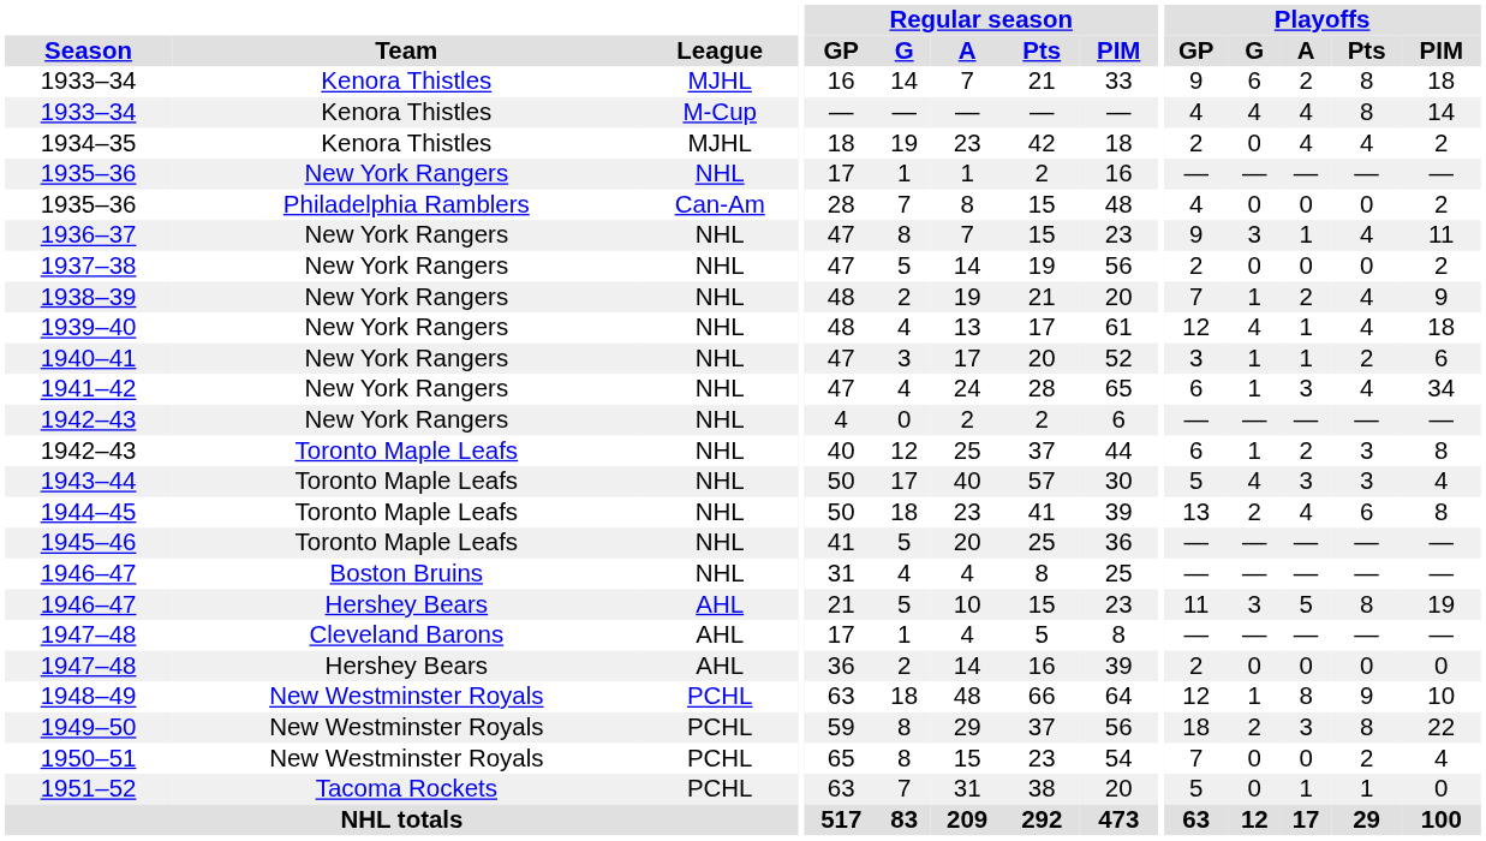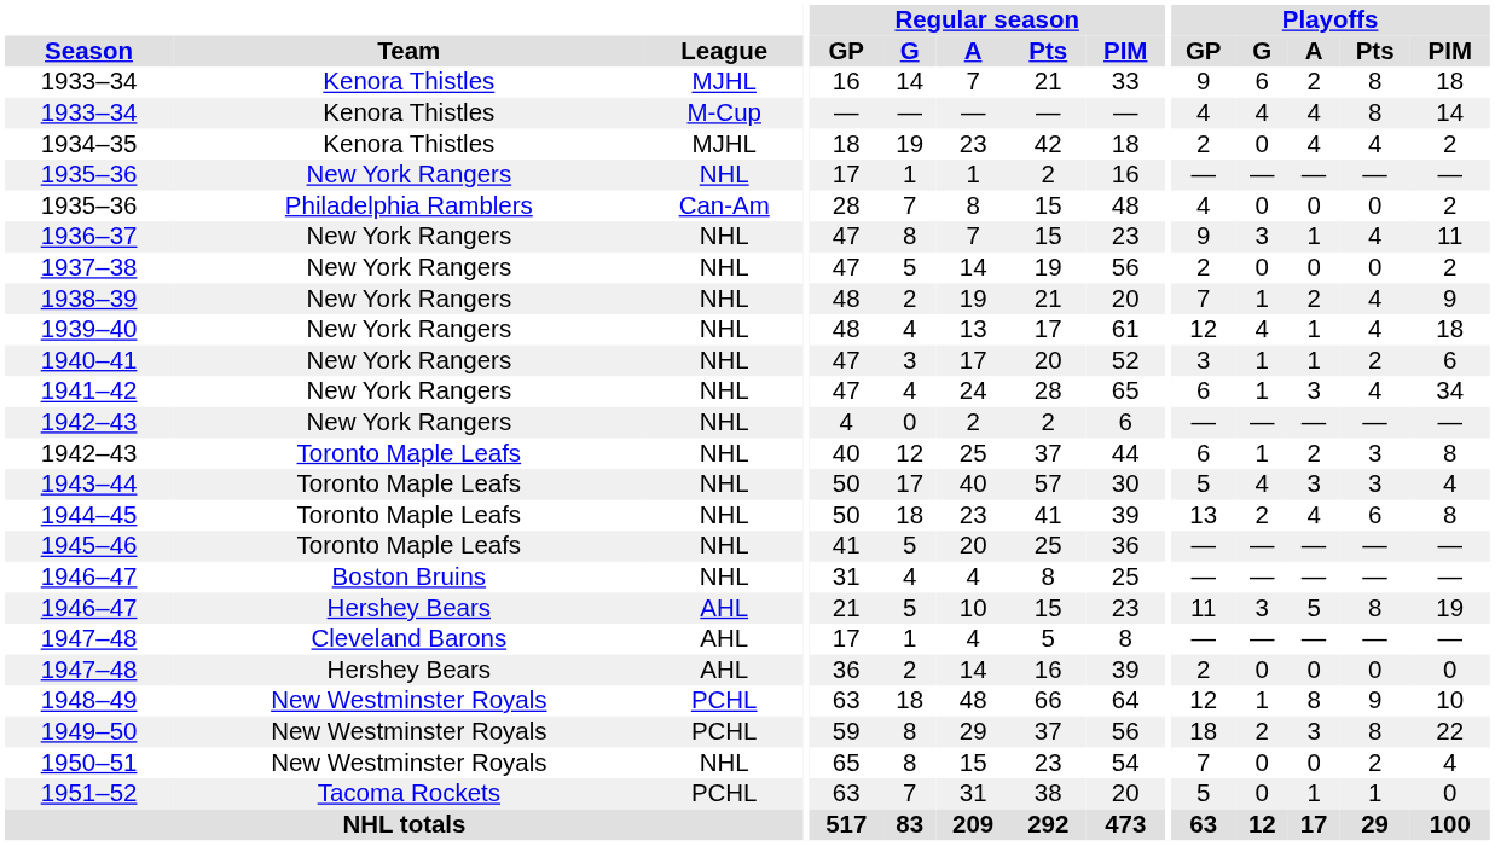 <table border="0" cellpadding="1" cellspacing="0" style="text-align:center; width:60em">
 <tr bgcolor="#e0e0e0">
 <th colspan="3" bgcolor="#ffffff"></th>
 <th rowspan="100" bgcolor="#ffffff"></th>
 <th colspan="5"><a href='#'>Regular season</a></th>
 <th rowspan="100" bgcolor="#ffffff"></th>
 <th colspan="5"><a href='#'>Playoffs</a></th>
 </tr>
 <tr bgcolor="#e0e0e0">
 <th><a href='#'>Season</a></th>
 <th>Team</th>
 <th>League</th>
 <th>GP</th>
 <th><a href='#'>G</a></th>
 <th><a href='#'>A</a></th>
 <th><a href='#'>Pts</a></th>
 <th><a href='#'>PIM</a></th>
 <th>GP</th>
 <th>G</th>
 <th>A</th>
 <th>Pts</th>
 <th>PIM</th>
 </tr>
 <tr>
 <td>1933–34</td>
 <td><a href='#'>Kenora Thistles</a></td>
 <td><a href='#'>MJHL</a></td>
 <td>16</td>
 <td>14</td>
 <td>7</td>
 <td>21</td>
 <td>33</td>
 <td>9</td>
 <td>6</td>
 <td>2</td>
 <td>8</td>
 <td>18</td>
 </tr>
 <tr bgcolor="#f0f0f0">
 <td><a href='#'>1933–34</a></td>
 <td>Kenora Thistles</td>
 <td><a href='#'>M-Cup</a></td>
 <td>—</td>
 <td>—</td>
 <td>—</td>
 <td>—</td>
 <td>—</td>
 <td>4</td>
 <td>4</td>
 <td>4</td>
 <td>8</td>
 <td>14</td>
 </tr>
 <tr>
 <td>1934–35</td>
 <td>Kenora Thistles</td>
 <td>MJHL</td>
 <td>18</td>
 <td>19</td>
 <td>23</td>
 <td>42</td>
 <td>18</td>
 <td>2</td>
 <td>0</td>
 <td>4</td>
 <td>4</td>
 <td>2</td>
 </tr>
 <tr bgcolor="#f0f0f0">
 <td><a href='#'>1935–36</a></td>
 <td><a href='#'>New York Rangers</a></td>
 <td><a href='#'>NHL</a></td>
 <td>17</td>
 <td>1</td>
 <td>1</td>
 <td>2</td>
 <td>16</td>
 <td>—</td>
 <td>—</td>
 <td>—</td>
 <td>—</td>
 <td>—</td>
 </tr>
 <tr>
 <td>1935–36</td>
 <td><a href='#'>Philadelphia Ramblers</a></td>
 <td><a href='#'>Can-Am</a></td>
 <td>28</td>
 <td>7</td>
 <td>8</td>
 <td>15</td>
 <td>48</td>
 <td>4</td>
 <td>0</td>
 <td>0</td>
 <td>0</td>
 <td>2</td>
 </tr>
 <tr bgcolor="#f0f0f0">
 <td><a href='#'>1936–37</a></td>
 <td>New York Rangers</td>
 <td>NHL</td>
 <td>47</td>
 <td>8</td>
 <td>7</td>
 <td>15</td>
 <td>23</td>
 <td>9</td>
 <td>3</td>
 <td>1</td>
 <td>4</td>
 <td>11</td>
 </tr>
 <tr>
 <td><a href='#'>1937–38</a></td>
 <td>New York Rangers</td>
 <td>NHL</td>
 <td>47</td>
 <td>5</td>
 <td>14</td>
 <td>19</td>
 <td>56</td>
 <td>2</td>
 <td>0</td>
 <td>0</td>
 <td>0</td>
 <td>2</td>
 </tr>
 <tr bgcolor="#f0f0f0">
 <td><a href='#'>1938–39</a></td>
 <td>New York Rangers</td>
 <td>NHL</td>
 <td>48</td>
 <td>2</td>
 <td>19</td>
 <td>21</td>
 <td>20</td>
 <td>7</td>
 <td>1</td>
 <td>2</td>
 <td>4</td>
 <td>9</td>
 </tr>
 <tr>
 <td><a href='#'>1939–40</a></td>
 <td>New York Rangers</td>
 <td>NHL</td>
 <td>48</td>
 <td>4</td>
 <td>13</td>
 <td>17</td>
 <td>61</td>
 <td>12</td>
 <td>4</td>
 <td>1</td>
 <td>4</td>
 <td>18</td>
 </tr>
 <tr bgcolor="#f0f0f0">
 <td><a href='#'>1940–41</a></td>
 <td>New York Rangers</td>
 <td>NHL</td>
 <td>47</td>
 <td>3</td>
 <td>17</td>
 <td>20</td>
 <td>52</td>
 <td>3</td>
 <td>1</td>
 <td>1</td>
 <td>2</td>
 <td>6</td>
 </tr>
 <tr>
 <td><a href='#'>1941–42</a></td>
 <td>New York Rangers</td>
 <td>NHL</td>
 <td>47</td>
 <td>4</td>
 <td>24</td>
 <td>28</td>
 <td>65</td>
 <td>6</td>
 <td>1</td>
 <td>3</td>
 <td>4</td>
 <td>34</td>
 </tr>
 <tr bgcolor="#f0f0f0">
 <td><a href='#'>1942–43</a></td>
 <td>New York Rangers</td>
 <td>NHL</td>
 <td>4</td>
 <td>0</td>
 <td>2</td>
 <td>2</td>
 <td>6</td>
 <td>—</td>
 <td>—</td>
 <td>—</td>
 <td>—</td>
 <td>—</td>
 </tr>
 <tr>
 <td>1942–43</td>
 <td><a href='#'>Toronto Maple Leafs</a></td>
 <td>NHL</td>
 <td>40</td>
 <td>12</td>
 <td>25</td>
 <td>37</td>
 <td>44</td>
 <td>6</td>
 <td>1</td>
 <td>2</td>
 <td>3</td>
 <td>8</td>
 </tr>
 <tr bgcolor="#f0f0f0">
 <td><a href='#'>1943–44</a></td>
 <td>Toronto Maple Leafs</td>
 <td>NHL</td>
 <td>50</td>
 <td>17</td>
 <td>40</td>
 <td>57</td>
 <td>30</td>
 <td>5</td>
 <td>4</td>
 <td>3</td>
 <td>3</td>
 <td>4</td>
 </tr>
 <tr>
 <td><a href='#'>1944–45</a></td>
 <td>Toronto Maple Leafs</td>
 <td>NHL</td>
 <td>50</td>
 <td>18</td>
 <td>23</td>
 <td>41</td>
 <td>39</td>
 <td>13</td>
 <td>2</td>
 <td>4</td>
 <td>6</td>
 <td>8</td>
 </tr>
 <tr bgcolor="#f0f0f0">
 <td><a href='#'>1945–46</a></td>
 <td>Toronto Maple Leafs</td>
 <td>NHL</td>
 <td>41</td>
 <td>5</td>
 <td>20</td>
 <td>25</td>
 <td>36</td>
 <td>—</td>
 <td>—</td>
 <td>—</td>
 <td>—</td>
 <td>—</td>
 </tr>
 <tr>
 <td><a href='#'>1946–47</a></td>
 <td><a href='#'>Boston Bruins</a></td>
 <td>NHL</td>
 <td>31</td>
 <td>4</td>
 <td>4</td>
 <td>8</td>
 <td>25</td>
 <td>—</td>
 <td>—</td>
 <td>—</td>
 <td>—</td>
 <td>—</td>
 </tr>
 <tr bgcolor="#f0f0f0">
 <td><a href='#'>1946–47</a></td>
 <td><a href='#'>Hershey Bears</a></td>
 <td><a href='#'>AHL</a></td>
 <td>21</td>
 <td>5</td>
 <td>10</td>
 <td>15</td>
 <td>23</td>
 <td>11</td>
 <td>3</td>
 <td>5</td>
 <td>8</td>
 <td>19</td>
 </tr>
 <tr>
 <td><a href='#'>1947–48</a></td>
 <td><a href='#'>Cleveland Barons</a></td>
 <td>AHL</td>
 <td>17</td>
 <td>1</td>
 <td>4</td>
 <td>5</td>
 <td>8</td>
 <td>—</td>
 <td>—</td>
 <td>—</td>
 <td>—</td>
 <td>—</td>
 </tr>
 <tr bgcolor="#f0f0f0">
 <td><a href='#'>1947–48</a></td>
 <td>Hershey Bears</td>
 <td>AHL</td>
 <td>36</td>
 <td>2</td>
 <td>14</td>
 <td>16</td>
 <td>39</td>
 <td>2</td>
 <td>0</td>
 <td>0</td>
 <td>0</td>
 <td>0</td>
 </tr>
 <tr>
 <td><a href='#'>1948–49</a></td>
 <td><a href='#'>New Westminster Royals</a></td>
 <td><a href='#'>PCHL</a></td>
 <td>63</td>
 <td>18</td>
 <td>48</td>
 <td>66</td>
 <td>64</td>
 <td>12</td>
 <td>1</td>
 <td>8</td>
 <td>9</td>
 <td>10</td>
 </tr>
 <tr bgcolor="#f0f0f0">
 <td><a href='#'>1949–50</a></td>
 <td>New Westminster Royals</td>
 <td>PCHL</td>
 <td>59</td>
 <td>8</td>
 <td>29</td>
 <td>37</td>
 <td>56</td>
 <td>18</td>
 <td>2</td>
 <td>3</td>
 <td>8</td>
 <td>22</td>
 </tr>
 <tr>
 <td><a href='#'>1950–51</a></td>
 <td>New Westminster Royals</td>
-<td>PCHL</td>
+<td>NHL</td>
 <td>65</td>
 <td>8</td>
 <td>15</td>
 <td>23</td>
 <td>54</td>
 <td>7</td>
 <td>0</td>
 <td>0</td>
 <td>2</td>
 <td>4</td>
 </tr>
 <tr bgcolor="#f0f0f0">
 <td><a href='#'>1951–52</a></td>
 <td><a href='#'>Tacoma Rockets</a></td>
 <td>PCHL</td>
 <td>63</td>
 <td>7</td>
 <td>31</td>
 <td>38</td>
 <td>20</td>
 <td>5</td>
 <td>0</td>
 <td>1</td>
 <td>1</td>
 <td>0</td>
 </tr>
 <tr bgcolor="#e0e0e0">
 <th colspan="3">NHL totals</th>
 <th>517</th>
 <th>83</th>
 <th>209</th>
 <th>292</th>
 <th>473</th>
 <th>63</th>
 <th>12</th>
 <th>17</th>
 <th>29</th>
 <th>100</th>
 </tr>
 </table>
